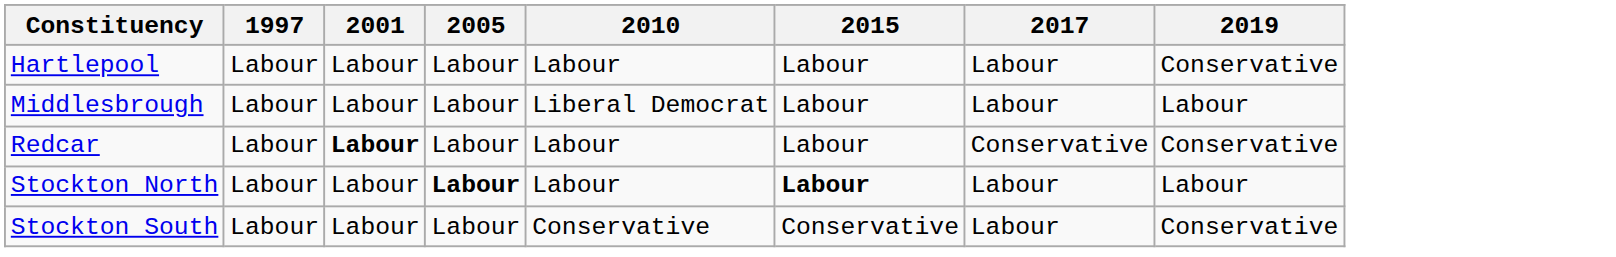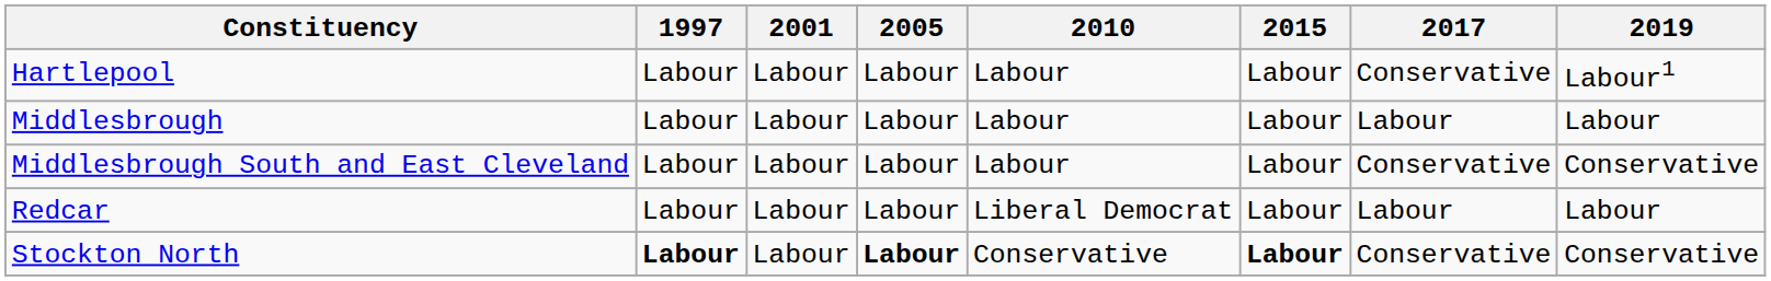 <table class="wikitable">
 <tr>
 <th>Constituency</th>
 <th>1997</th>
 <th>2001</th>
 <th>2005</th>
 <th>2010</th>
 <th>2015</th>
 <th>2017</th>
 <th>2019</th>
 </tr>
 <tr>
 <td><a href='#'>Hartlepool</a></td>
 <td bgcolor=>Labour</td>
 <td bgcolor=>Labour</td>
 <td bgcolor=>Labour</td>
 <td bgcolor=>Labour</td>
 <td bgcolor=>Labour</td>
+<td bgcolor=>Conservative</td>
+<td bgcolor=>Labour<sup>1</sup></td>
+</tr>
+<tr>
+<td><a href='#'>Middlesbrough</a></td>
 <td bgcolor=>Labour</td>
+<td bgcolor=>Labour</td>
+<td bgcolor=>Labour</td>
+<td bgcolor=>Labour</td>
+<td bgcolor=>Labour</td>
+<td bgcolor=>Labour</td>
+<td bgcolor=>Labour</td>
+</tr>
+<tr>
+<td><a href='#'>Middlesbrough South and East Cleveland</a></td>
+<td bgcolor=>Labour</td>
+<td bgcolor=>Labour</td>
+<td bgcolor=>Labour</td>
+<td bgcolor=>Labour</td>
+<td bgcolor=>Labour</td>
+<td bgcolor=>Conservative</td>
 <td bgcolor=>Conservative</td>
 </tr>
 <tr>
-<td><a href='#'>Middlesbrough</a></td>
+<td><a href='#'>Redcar</a></td>
 <td bgcolor=>Labour</td>
 <td bgcolor=>Labour</td>
 <td bgcolor=>Labour</td>
 <td bgcolor=>Liberal Democrat</td>
 <td bgcolor=>Labour</td>
 <td bgcolor=>Labour</td>
 <td bgcolor=>Labour</td>
 </tr>
 <tr>
-<td><a href='#'>Redcar</a></td>
+<td><a href='#'>Stockton North</a></td>
+<td bgcolor=><strong>Labour</strong></td>
 <td bgcolor=>Labour</td>
 <td bgcolor=><strong>Labour</strong></td>
-<td bgcolor=>Labour</td>
-<td bgcolor=>Labour</td>
-<td bgcolor=>Labour</td>
+<td bgcolor=>Conservative</td>
+<td bgcolor=><strong>Labour</strong></td>
 <td bgcolor=>Conservative</td>
 <td bgcolor=>Conservative</td>
 </tr>
-<tr>
-<td><a href='#'>Stockton North</a></td>
-<td bgcolor=>Labour</td>
-<td bgcolor=>Labour</td>
-<td bgcolor=><strong>Labour</strong></td>
-<td bgcolor=>Labour</td>
-<td bgcolor=><strong>Labour</strong></td>
-<td bgcolor=>Labour</td>
-<td bgcolor=>Labour</td>
-</tr>
-<tr>
-<td><a href='#'>Stockton South</a></td>
-<td bgcolor=>Labour</td>
-<td bgcolor=>Labour</td>
-<td bgcolor=>Labour</td>
-<td bgcolor=>Conservative</td>
-<td bgcolor=>Conservative</td>
-<td bgcolor=>Labour</td>
-<td bgcolor=>Conservative</td>
-</tr>
 </table>
